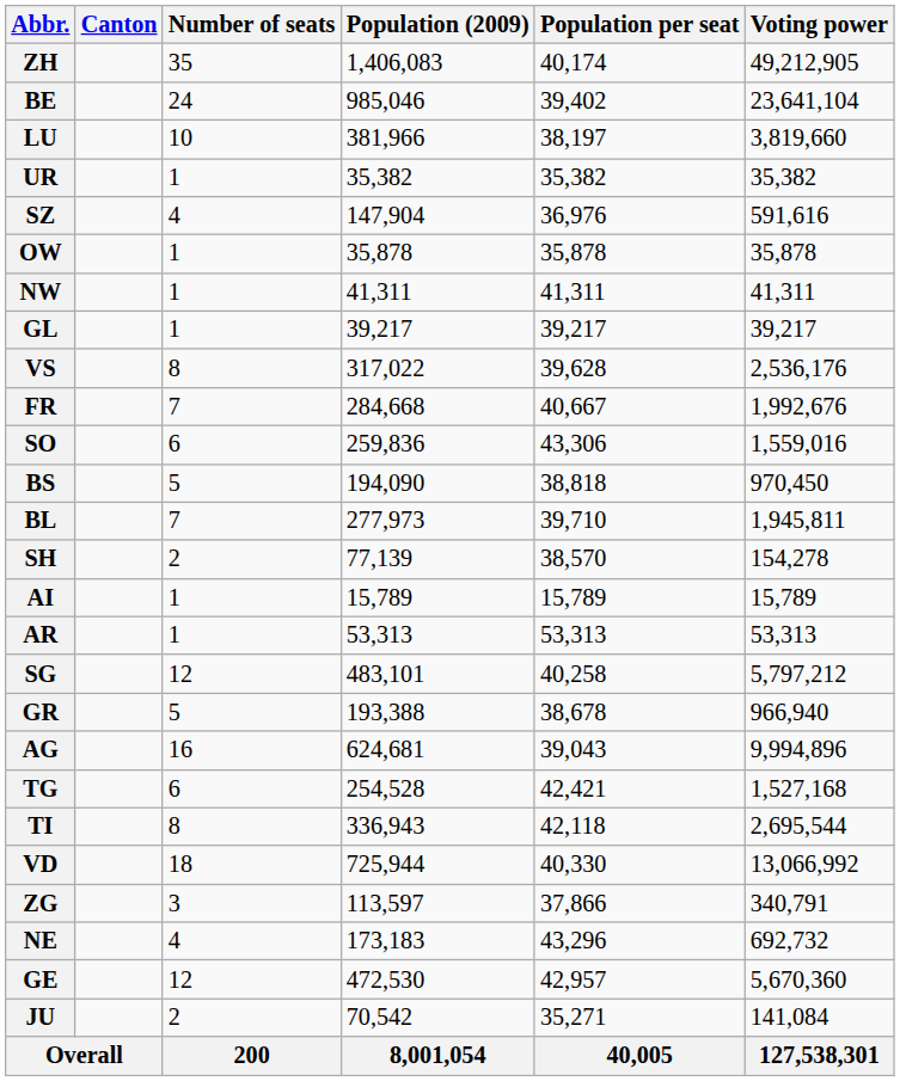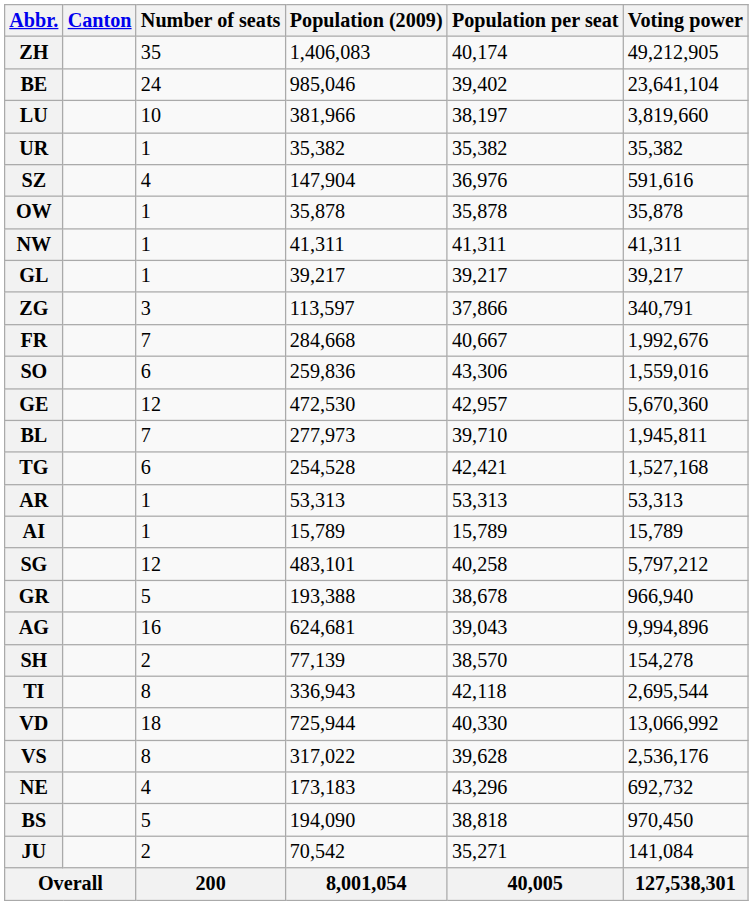 <table class="wikitable sortable">
 <tr>
 <th><a href='#'>Abbr.</a></th>
 <th><a href='#'>Canton</a></th>
 <th>Number of seats</th>
 <th>Population (2009)</th>
 <th>Population per seat</th>
 <th>Voting power</th>
 </tr>
 <tr>
 <th>ZH</th>
 <td></td>
 <td>35</td>
 <td>1,406,083</td>
 <td>40,174</td>
 <td>49,212,905</td>
 </tr>
 <tr>
 <th>BE</th>
 <td></td>
 <td>24</td>
 <td>985,046</td>
 <td>39,402</td>
 <td>23,641,104</td>
 </tr>
 <tr>
 <th>LU</th>
 <td></td>
 <td>10</td>
 <td>381,966</td>
 <td>38,197</td>
 <td>3,819,660</td>
 </tr>
 <tr>
 <th>UR</th>
 <td></td>
 <td>1</td>
 <td>35,382</td>
 <td>35,382</td>
 <td>35,382</td>
 </tr>
 <tr>
 <th>SZ</th>
 <td></td>
 <td>4</td>
 <td>147,904</td>
 <td>36,976</td>
 <td>591,616</td>
 </tr>
 <tr>
 <th>OW</th>
 <td></td>
 <td>1</td>
 <td>35,878</td>
 <td>35,878</td>
 <td>35,878</td>
 </tr>
 <tr>
 <th>NW</th>
 <td></td>
 <td>1</td>
 <td>41,311</td>
 <td>41,311</td>
 <td>41,311</td>
 </tr>
 <tr>
 <th>GL</th>
 <td></td>
 <td>1</td>
 <td>39,217</td>
 <td>39,217</td>
 <td>39,217</td>
 </tr>
 <tr>
-<th>VS</th>
+<th>ZG</th>
 <td></td>
-<td>8</td>
-<td>317,022</td>
-<td>39,628</td>
-<td>2,536,176</td>
+<td>3</td>
+<td>113,597</td>
+<td>37,866</td>
+<td>340,791</td>
 </tr>
 <tr>
 <th>FR</th>
 <td></td>
 <td>7</td>
 <td>284,668</td>
 <td>40,667</td>
 <td>1,992,676</td>
 </tr>
 <tr>
 <th>SO</th>
 <td></td>
 <td>6</td>
 <td>259,836</td>
 <td>43,306</td>
 <td>1,559,016</td>
 </tr>
 <tr>
-<th>BS</th>
+<th>GE</th>
 <td></td>
-<td>5</td>
-<td>194,090</td>
-<td>38,818</td>
-<td>970,450</td>
+<td>12</td>
+<td>472,530</td>
+<td>42,957</td>
+<td>5,670,360</td>
 </tr>
 <tr>
 <th>BL</th>
 <td></td>
 <td>7</td>
 <td>277,973</td>
 <td>39,710</td>
 <td>1,945,811</td>
 </tr>
 <tr>
-<th>SH</th>
+<th>TG</th>
 <td></td>
-<td>2</td>
-<td>77,139</td>
-<td>38,570</td>
-<td>154,278</td>
+<td>6</td>
+<td>254,528</td>
+<td>42,421</td>
+<td>1,527,168</td>
+</tr>
+<tr>
+<th>AR</th>
+<td></td>
+<td>1</td>
+<td>53,313</td>
+<td>53,313</td>
+<td>53,313</td>
 </tr>
 <tr>
 <th>AI</th>
 <td></td>
 <td>1</td>
 <td>15,789</td>
 <td>15,789</td>
 <td>15,789</td>
-</tr>
-<tr>
-<th>AR</th>
-<td></td>
-<td>1</td>
-<td>53,313</td>
-<td>53,313</td>
-<td>53,313</td>
 </tr>
 <tr>
 <th>SG</th>
 <td></td>
 <td>12</td>
 <td>483,101</td>
 <td>40,258</td>
 <td>5,797,212</td>
 </tr>
 <tr>
 <th>GR</th>
 <td></td>
 <td>5</td>
 <td>193,388</td>
 <td>38,678</td>
 <td>966,940</td>
 </tr>
 <tr>
 <th>AG</th>
 <td></td>
 <td>16</td>
 <td>624,681</td>
 <td>39,043</td>
 <td>9,994,896</td>
 </tr>
 <tr>
-<th>TG</th>
+<th>SH</th>
 <td></td>
-<td>6</td>
-<td>254,528</td>
-<td>42,421</td>
-<td>1,527,168</td>
+<td>2</td>
+<td>77,139</td>
+<td>38,570</td>
+<td>154,278</td>
 </tr>
 <tr>
 <th>TI</th>
 <td></td>
 <td>8</td>
 <td>336,943</td>
 <td>42,118</td>
 <td>2,695,544</td>
 </tr>
 <tr>
 <th>VD</th>
 <td></td>
 <td>18</td>
 <td>725,944</td>
 <td>40,330</td>
 <td>13,066,992</td>
 </tr>
 <tr>
-<th>ZG</th>
+<th>VS</th>
 <td></td>
-<td>3</td>
-<td>113,597</td>
-<td>37,866</td>
-<td>340,791</td>
+<td>8</td>
+<td>317,022</td>
+<td>39,628</td>
+<td>2,536,176</td>
 </tr>
 <tr>
 <th>NE</th>
 <td></td>
 <td>4</td>
 <td>173,183</td>
 <td>43,296</td>
 <td>692,732</td>
 </tr>
 <tr>
-<th>GE</th>
+<th>BS</th>
 <td></td>
-<td>12</td>
-<td>472,530</td>
-<td>42,957</td>
-<td>5,670,360</td>
+<td>5</td>
+<td>194,090</td>
+<td>38,818</td>
+<td>970,450</td>
 </tr>
 <tr>
 <th>JU</th>
 <td></td>
 <td>2</td>
 <td>70,542</td>
 <td>35,271</td>
 <td>141,084</td>
 </tr>
 <tr style="background:#efefef">
 <th colspan=2>Overall</th>
 <th>200</th>
 <th>8,001,054</th>
 <th>40,005</th>
 <th>127,538,301</th>
 </tr>
 </table>
